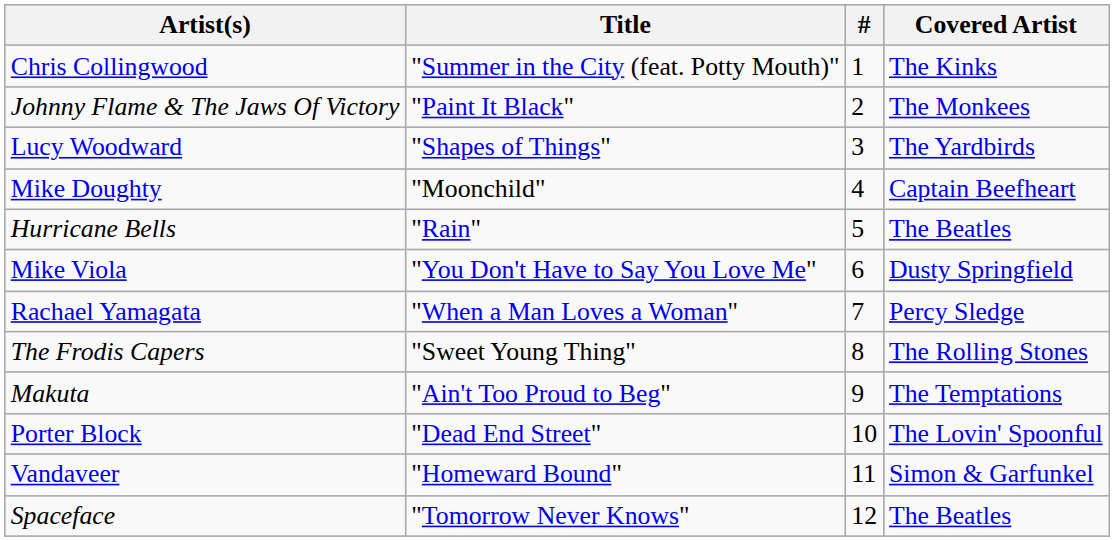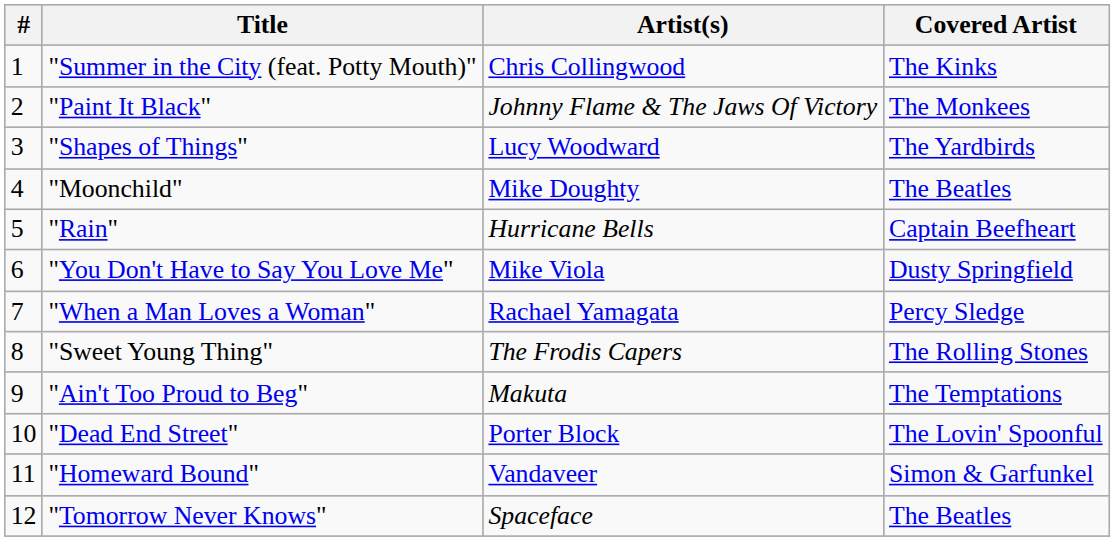 <table class="wikitable">
 <tr>
+<th align="center">#</th>
+<th align="center">Title</th>
 <th align="center">Artist(s)</th>
-<th align="center">Title</th>
-<th align="center">#</th>
 <th align="center">Covered Artist</th>
 </tr>
 <tr>
+<td>1</td>
+<td>"<a href='#'>Summer in the City</a> (feat. Potty Mouth)"</td>
 <td><a href='#'>Chris Collingwood</a></td>
-<td>"<a href='#'>Summer in the City</a> (feat. Potty Mouth)"</td>
-<td>1</td>
 <td><a href='#'>The Kinks</a></td>
 </tr>
 <tr>
+<td>2</td>
+<td>"<a href='#'>Paint It Black</a>"</td>
 <td><em>Johnny Flame & The Jaws Of Victory</em></td>
-<td>"<a href='#'>Paint It Black</a>"</td>
-<td>2</td>
 <td><a href='#'>The Monkees</a></td>
 </tr>
 <tr>
+<td>3</td>
+<td>"<a href='#'>Shapes of Things</a>"</td>
 <td><a href='#'>Lucy Woodward</a></td>
-<td>"<a href='#'>Shapes of Things</a>"</td>
-<td>3</td>
 <td><a href='#'>The Yardbirds</a></td>
 </tr>
 <tr>
+<td>4</td>
+<td>"Moonchild"</td>
 <td><a href='#'>Mike Doughty</a></td>
-<td>"Moonchild"</td>
-<td>4</td>
+<td><a href='#'>The Beatles</a></td>
+</tr>
+<tr>
+<td>5</td>
+<td>"<a href='#'>Rain</a>"</td>
+<td><em>Hurricane Bells</em></td>
 <td><a href='#'>Captain Beefheart</a></td>
 </tr>
 <tr>
-<td><em>Hurricane Bells</em></td>
-<td>"<a href='#'>Rain</a>"</td>
-<td>5</td>
-<td><a href='#'>The Beatles</a></td>
-</tr>
-<tr>
+<td>6</td>
+<td>"<a href='#'>You Don't Have to Say You Love Me</a>"</td>
 <td><a href='#'>Mike Viola</a></td>
-<td>"<a href='#'>You Don't Have to Say You Love Me</a>"</td>
-<td>6</td>
 <td><a href='#'>Dusty Springfield</a></td>
 </tr>
 <tr>
+<td>7</td>
+<td>"<a href='#'>When a Man Loves a Woman</a>"</td>
 <td><a href='#'>Rachael Yamagata</a></td>
-<td>"<a href='#'>When a Man Loves a Woman</a>"</td>
-<td>7</td>
 <td><a href='#'>Percy Sledge</a></td>
 </tr>
 <tr>
+<td>8</td>
+<td>"Sweet Young Thing"</td>
 <td><em>The Frodis Capers</em></td>
-<td>"Sweet Young Thing"</td>
-<td>8</td>
 <td><a href='#'>The Rolling Stones</a></td>
 </tr>
 <tr>
+<td>9</td>
+<td>"<a href='#'>Ain't Too Proud to Beg</a>"</td>
 <td><em>Makuta</em></td>
-<td>"<a href='#'>Ain't Too Proud to Beg</a>"</td>
-<td>9</td>
 <td><a href='#'>The Temptations</a></td>
 </tr>
 <tr>
+<td>10</td>
+<td>"<a href='#'>Dead End Street</a>"</td>
 <td><a href='#'>Porter Block</a></td>
-<td>"<a href='#'>Dead End Street</a>"</td>
-<td>10</td>
 <td><a href='#'>The Lovin' Spoonful</a></td>
 </tr>
 <tr>
+<td>11</td>
+<td>"<a href='#'>Homeward Bound</a>"</td>
 <td><a href='#'>Vandaveer</a></td>
-<td>"<a href='#'>Homeward Bound</a>"</td>
-<td>11</td>
 <td><a href='#'>Simon & Garfunkel</a></td>
 </tr>
 <tr>
+<td>12</td>
+<td>"<a href='#'>Tomorrow Never Knows</a>"</td>
 <td><em>Spaceface</em></td>
-<td>"<a href='#'>Tomorrow Never Knows</a>"</td>
-<td>12</td>
 <td><a href='#'>The Beatles</a></td>
 </tr>
 </table>
